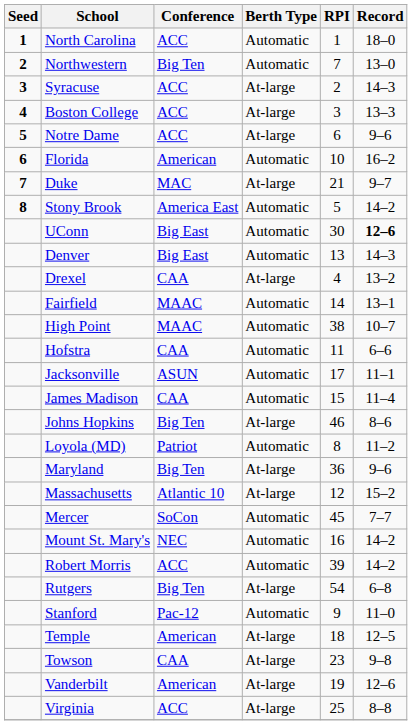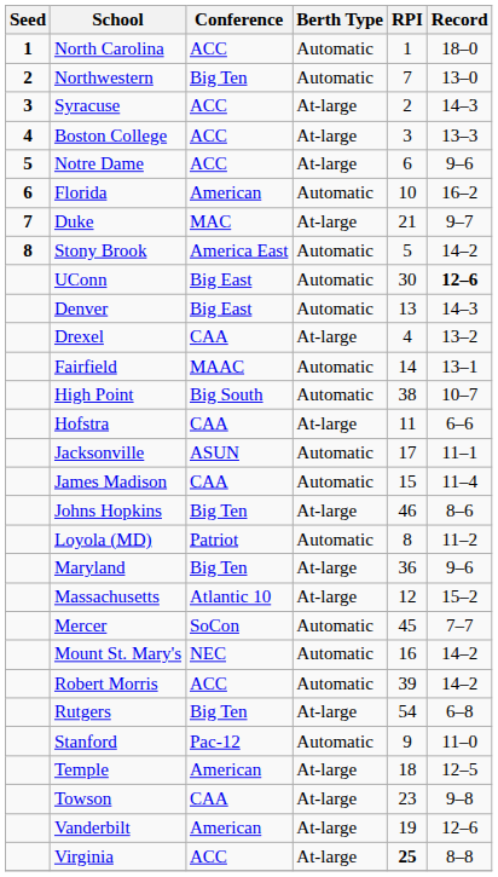 <table class="wikitable sortable">
 <tr>
 <th>Seed</th>
 <th>School</th>
 <th>Conference</th>
 <th>Berth Type</th>
 <th>RPI</th>
 <th>Record</th>
 </tr>
 <tr>
 <td align=center><strong>1</strong></td>
 <td><a href='#'>North Carolina</a></td>
 <td><a href='#'>ACC</a></td>
 <td>Automatic</td>
 <td align=center>1</td>
 <td align=center>18–0</td>
 </tr>
 <tr>
 <td align=center><strong>2</strong></td>
 <td><a href='#'>Northwestern</a></td>
 <td><a href='#'>Big Ten</a></td>
 <td>Automatic</td>
 <td align=center>7</td>
 <td align=center>13–0</td>
 </tr>
 <tr>
 <td align=center><strong>3</strong></td>
 <td><a href='#'>Syracuse</a></td>
 <td><a href='#'>ACC</a></td>
 <td>At-large</td>
 <td align=center>2</td>
 <td align=center>14–3</td>
 </tr>
 <tr>
 <td align=center><strong>4</strong></td>
 <td><a href='#'>Boston College</a></td>
 <td><a href='#'>ACC</a></td>
 <td>At-large</td>
 <td align=center>3</td>
 <td align=center>13–3</td>
 </tr>
 <tr>
 <td align=center><strong>5</strong></td>
 <td><a href='#'>Notre Dame</a></td>
 <td><a href='#'>ACC</a></td>
 <td>At-large</td>
 <td align=center>6</td>
 <td align=center>9–6</td>
 </tr>
 <tr>
 <td align=center><strong>6</strong></td>
 <td><a href='#'>Florida</a></td>
 <td><a href='#'>American</a></td>
 <td>Automatic</td>
 <td align=center>10</td>
 <td align=center>16–2</td>
 </tr>
 <tr>
 <td align=center><strong>7</strong></td>
 <td><a href='#'>Duke</a></td>
 <td><a href='#'>MAC</a></td>
 <td>At-large</td>
 <td align=center>21</td>
 <td align=center>9–7</td>
 </tr>
 <tr>
 <td align=center><strong>8</strong></td>
 <td><a href='#'>Stony Brook</a></td>
 <td><a href='#'>America East</a></td>
 <td>Automatic</td>
 <td align=center>5</td>
 <td align=center>14–2</td>
 </tr>
 <tr>
 <td></td>
 <td><a href='#'>UConn</a></td>
 <td><a href='#'>Big East</a></td>
 <td>Automatic</td>
 <td align=center>30</td>
 <td align=center><strong>12–6</strong></td>
 </tr>
 <tr>
 <td></td>
 <td><a href='#'>Denver</a></td>
 <td><a href='#'>Big East</a></td>
 <td>Automatic</td>
 <td align=center>13</td>
 <td align=center>14–3</td>
 </tr>
 <tr>
 <td></td>
 <td><a href='#'>Drexel</a></td>
 <td><a href='#'>CAA</a></td>
 <td>At-large</td>
 <td align=center>4</td>
 <td align=center>13–2</td>
 </tr>
 <tr>
 <td></td>
 <td><a href='#'>Fairfield</a></td>
 <td><a href='#'>MAAC</a></td>
 <td>Automatic</td>
 <td align=center>14</td>
 <td align=center>13–1</td>
 </tr>
 <tr>
 <td></td>
 <td><a href='#'>High Point</a></td>
-<td><a href='#'>MAAC</a></td>
+<td><a href='#'>Big South</a></td>
 <td>Automatic</td>
 <td align=center>38</td>
 <td align=center>10–7</td>
 </tr>
 <tr>
 <td></td>
 <td><a href='#'>Hofstra</a></td>
 <td><a href='#'>CAA</a></td>
-<td>Automatic</td>
+<td>At-large</td>
 <td align=center>11</td>
 <td align=center>6–6</td>
 </tr>
 <tr>
 <td></td>
 <td><a href='#'>Jacksonville</a></td>
 <td><a href='#'>ASUN</a></td>
 <td>Automatic</td>
 <td align=center>17</td>
 <td align=center>11–1</td>
 </tr>
 <tr>
 <td></td>
 <td><a href='#'>James Madison</a></td>
 <td><a href='#'>CAA</a></td>
 <td>Automatic</td>
 <td align=center>15</td>
 <td align=center>11–4</td>
 </tr>
 <tr>
 <td></td>
 <td><a href='#'>Johns Hopkins</a></td>
 <td><a href='#'>Big Ten</a></td>
 <td>At-large</td>
 <td align=center>46</td>
 <td align=center>8–6</td>
 </tr>
 <tr>
 <td></td>
 <td><a href='#'>Loyola (MD)</a></td>
 <td><a href='#'>Patriot</a></td>
 <td>Automatic</td>
 <td align=center>8</td>
 <td align=center>11–2</td>
 </tr>
 <tr>
 <td></td>
 <td><a href='#'>Maryland</a></td>
 <td><a href='#'>Big Ten</a></td>
 <td>At-large</td>
 <td align=center>36</td>
 <td align=center>9–6</td>
 </tr>
 <tr>
 <td></td>
 <td><a href='#'>Massachusetts</a></td>
 <td><a href='#'>Atlantic 10</a></td>
 <td>At-large</td>
 <td align=center>12</td>
 <td align=center>15–2</td>
 </tr>
 <tr>
 <td></td>
 <td><a href='#'>Mercer</a></td>
 <td><a href='#'>SoCon</a></td>
 <td>Automatic</td>
 <td align=center>45</td>
 <td align=center>7–7</td>
 </tr>
 <tr>
 <td></td>
 <td><a href='#'>Mount St. Mary's</a></td>
 <td><a href='#'>NEC</a></td>
 <td>Automatic</td>
 <td align=center>16</td>
 <td align=center>14–2</td>
 </tr>
 <tr>
 <td></td>
 <td><a href='#'>Robert Morris</a></td>
 <td><a href='#'>ACC</a></td>
 <td>Automatic</td>
 <td align=center>39</td>
 <td align=center>14–2</td>
 </tr>
 <tr>
 <td></td>
 <td><a href='#'>Rutgers</a></td>
 <td><a href='#'>Big Ten</a></td>
 <td>At-large</td>
 <td align=center>54</td>
 <td align=center>6–8</td>
 </tr>
 <tr>
 <td></td>
 <td><a href='#'>Stanford</a></td>
 <td><a href='#'>Pac-12</a></td>
 <td>Automatic</td>
 <td align=center>9</td>
 <td align=center>11–0</td>
 </tr>
 <tr>
 <td></td>
 <td><a href='#'>Temple</a></td>
 <td><a href='#'>American</a></td>
 <td>At-large</td>
 <td align=center>18</td>
 <td align=center>12–5</td>
 </tr>
 <tr>
 <td></td>
 <td><a href='#'>Towson</a></td>
 <td><a href='#'>CAA</a></td>
 <td>At-large</td>
 <td align=center>23</td>
 <td align=center>9–8</td>
 </tr>
 <tr>
 <td></td>
 <td><a href='#'>Vanderbilt</a></td>
 <td><a href='#'>American</a></td>
 <td>At-large</td>
 <td align=center>19</td>
 <td align=center>12–6</td>
 </tr>
 <tr>
 <td></td>
 <td><a href='#'>Virginia</a></td>
 <td><a href='#'>ACC</a></td>
 <td>At-large</td>
-<td align=center>25</td>
+<td align=center><strong>25</strong></td>
 <td align=center>8–8</td>
 </tr>
 <tr>
 </tr>
 </table>
